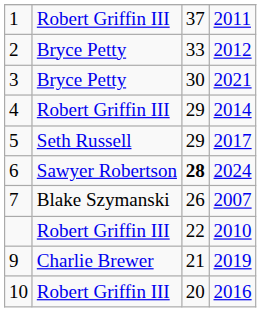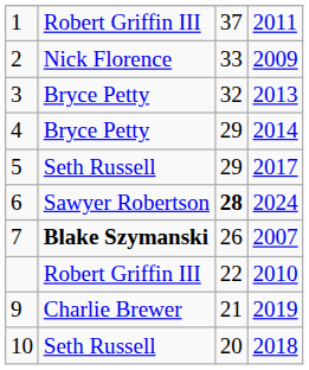 <table class="wikitable">
 <tr>
 </tr>
 <tr>
 <td>1</td>
 <td><a href='#'>Robert Griffin III</a></td>
 <td>37</td>
 <td><a href='#'>2011</a></td>
 </tr>
 <tr>
 <td>2</td>
-<td><a href='#'>Bryce Petty</a></td>
+<td><a href='#'>Nick Florence</a></td>
 <td>33</td>
-<td><a href='#'>2012</a></td>
+<td><a href='#'>2009</a></td>
 </tr>
 <tr>
 <td>3</td>
 <td><a href='#'>Bryce Petty</a></td>
-<td>30</td>
-<td><a href='#'>2021</a></td>
+<td>32</td>
+<td><a href='#'>2013</a></td>
 </tr>
 <tr>
 <td>4</td>
-<td><a href='#'>Robert Griffin III</a></td>
+<td><a href='#'>Bryce Petty</a></td>
 <td>29</td>
 <td><a href='#'>2014</a></td>
 </tr>
 <tr>
 <td>5</td>
 <td><a href='#'>Seth Russell</a></td>
 <td>29</td>
 <td><a href='#'>2017</a></td>
 </tr>
 <tr>
 <td>6</td>
 <td><a href='#'>Sawyer Robertson</a></td>
 <td><strong>28</strong></td>
 <td><a href='#'>2024</a></td>
 </tr>
 <tr>
 <td>7</td>
-<td>Blake Szymanski</td>
+<td><strong>Blake Szymanski</strong></td>
 <td>26</td>
 <td><a href='#'>2007</a></td>
 </tr>
 <tr>
 <td></td>
 <td><a href='#'>Robert Griffin III</a></td>
 <td>22</td>
 <td><a href='#'>2010</a></td>
 </tr>
 <tr>
 <td>9</td>
 <td><a href='#'>Charlie Brewer</a></td>
 <td>21</td>
 <td><a href='#'>2019</a></td>
 </tr>
 <tr>
 <td>10</td>
-<td><a href='#'>Robert Griffin III</a></td>
+<td><a href='#'>Seth Russell</a></td>
 <td>20</td>
-<td><a href='#'>2016</a></td>
+<td><a href='#'>2018</a></td>
 </tr>
 </table>
